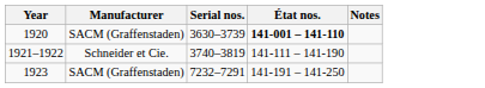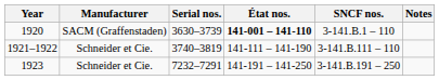 <table class=wikitable style=text-align:center>
 <tr>
 <th>Year</th>
 <th>Manufacturer</th>
 <th>Serial nos.</th>
 <th>État nos.</th>
+<th>SNCF nos.</th>
 <th>Notes</th>
 </tr>
 <tr>
 <td>1920</td>
 <td>SACM (Graffenstaden)</td>
 <td>3630–3739</td>
 <td><strong>141-001 – 141-110</strong></td>
+<td>3-141.B.1 – 110</td>
 <td align=left></td>
 </tr>
 <tr>
 <td>1921–1922</td>
 <td>Schneider et Cie.</td>
 <td>3740–3819</td>
 <td>141-111 – 141-190</td>
+<td>3-141.B.111 – 110</td>
 <td align=left></td>
 </tr>
 <tr>
 <td>1923</td>
-<td>SACM (Graffenstaden)</td>
+<td>Schneider et Cie.</td>
 <td>7232–7291</td>
 <td>141-191 – 141-250</td>
+<td>3-141.B.191 – 250</td>
 <td align=left></td>
 </tr>
 </table>
